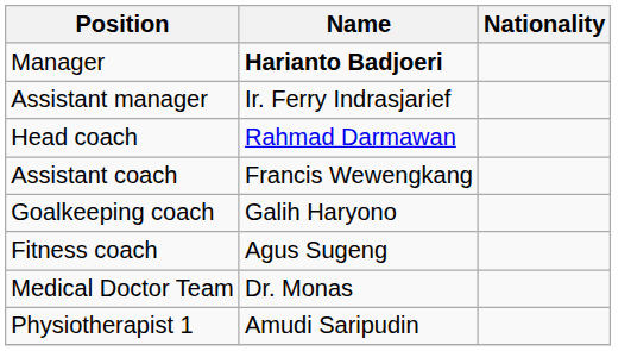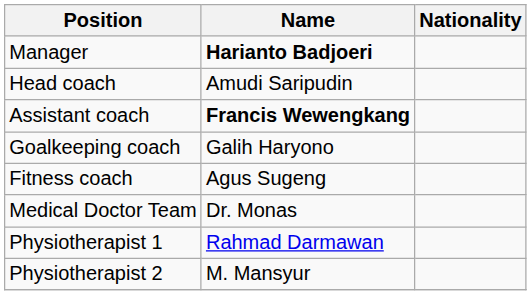 <table class="wikitable">
 <tr>
 <th>Position</th>
 <th>Name</th>
 <th>Nationality</th>
 </tr>
 <tr>
 <td>Manager</td>
 <td><strong>Harianto Badjoeri</strong></td>
 <td></td>
 </tr>
 <tr>
-<td>Assistant manager</td>
-<td>Ir. Ferry Indrasjarief</td>
-<td></td>
-</tr>
-<tr>
 <td>Head coach</td>
-<td><a href='#'>Rahmad Darmawan</a></td>
+<td>Amudi Saripudin</td>
 <td></td>
 </tr>
 <tr>
 <td>Assistant coach</td>
-<td>Francis Wewengkang</td>
+<td><strong>Francis Wewengkang</strong></td>
 <td></td>
 </tr>
 <tr>
 <td>Goalkeeping coach</td>
 <td>Galih Haryono</td>
 <td></td>
 </tr>
 <tr>
 <td>Fitness coach</td>
 <td>Agus Sugeng</td>
 <td></td>
 </tr>
 <tr>
 <td>Medical Doctor Team</td>
 <td>Dr. Monas</td>
 <td></td>
 </tr>
 <tr>
 <td>Physiotherapist 1</td>
-<td>Amudi Saripudin</td>
+<td><a href='#'>Rahmad Darmawan</a></td>
+<td></td>
+</tr>
+<tr>
+<td>Physiotherapist 2</td>
+<td>M. Mansyur</td>
 <td></td>
 </tr>
 <tr>
 </tr>
 </table>
